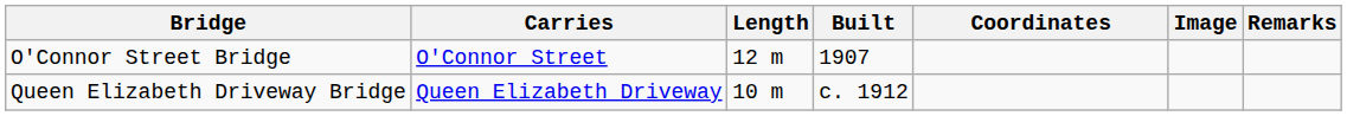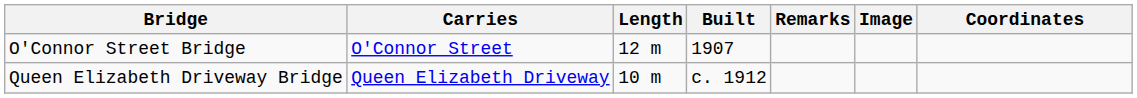 <table class="wikitable sortable">
 <tr>
 <th>Bridge</th>
 <th>Carries</th>
 <th>Length</th>
 <th>Built</th>
+<th>Remarks</th>
+<th>Image</th>
 <th width=150px>Coordinates</th>
-<th>Image</th>
-<th>Remarks</th>
 </tr>
 <tr>
 <td>O'Connor Street Bridge</td>
 <td><a href='#'>O'Connor Street</a></td>
 <td>12 m</td>
 <td>1907</td>
 <td></td>
 <td></td>
 <td></td>
 </tr>
 <tr>
 <td>Queen Elizabeth Driveway Bridge</td>
 <td><a href='#'>Queen Elizabeth Driveway</a></td>
 <td>10 m</td>
 <td>c. 1912</td>
 <td></td>
 <td></td>
 <td></td>
 </tr>
 </table>
